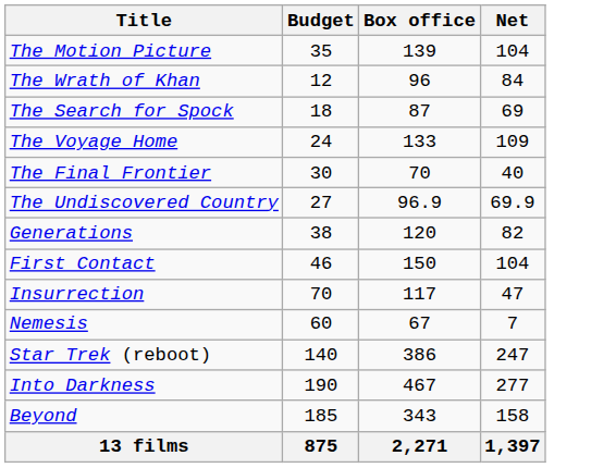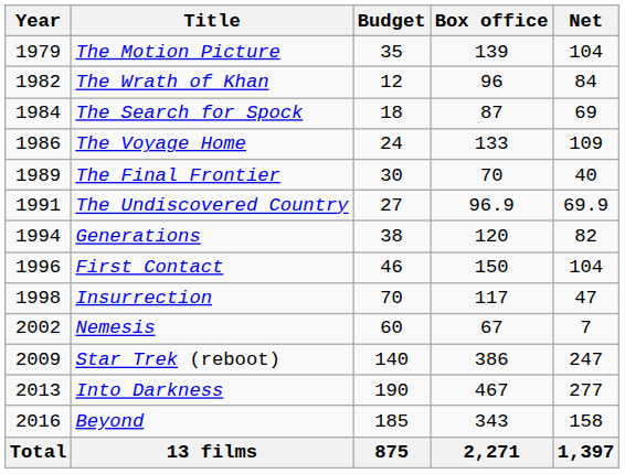 <table class="wikitable sortable" style="text-align: center;">
 <tr>
+<th>Year</th>
 <th>Title</th>
 <th>Budget</th>
 <th>Box office</th>
 <th>Net</th>
 </tr>
 <tr>
+<td>1979</td>
 <td style="text-align: left;"><em><a href='#'>The Motion Picture</a></em></td>
 <td>35</td>
 <td>139</td>
 <td>104</td>
 </tr>
 <tr>
+<td>1982</td>
 <td style="text-align: left;"><em><a href='#'>The Wrath of Khan</a></em></td>
 <td>12</td>
 <td>96</td>
 <td>84</td>
 </tr>
 <tr>
+<td>1984</td>
 <td style="text-align: left;"><em><a href='#'>The Search for Spock</a></em></td>
 <td>18</td>
 <td>87</td>
 <td>69</td>
 </tr>
 <tr>
+<td>1986</td>
 <td style="text-align: left;"><em><a href='#'>The Voyage Home</a></em></td>
 <td>24</td>
 <td>133</td>
 <td>109</td>
 </tr>
 <tr>
+<td>1989</td>
 <td style="text-align: left;"><em><a href='#'>The Final Frontier</a></em></td>
 <td>30</td>
 <td>70</td>
 <td>40</td>
 </tr>
 <tr>
+<td>1991</td>
 <td style="text-align: left;"><em><a href='#'>The Undiscovered Country</a></em></td>
 <td>27</td>
 <td>96.9</td>
 <td>69.9</td>
 </tr>
 <tr>
+<td>1994</td>
 <td style="text-align: left;"><em><a href='#'>Generations</a></em></td>
 <td>38</td>
 <td>120</td>
 <td>82</td>
 </tr>
 <tr>
+<td>1996</td>
 <td style="text-align: left;"><em><a href='#'>First Contact</a></em></td>
 <td>46</td>
 <td>150</td>
 <td>104</td>
 </tr>
 <tr>
+<td>1998</td>
 <td style="text-align: left;"><em><a href='#'>Insurrection</a></em></td>
 <td>70</td>
 <td>117</td>
 <td>47</td>
 </tr>
 <tr>
+<td>2002</td>
 <td style="text-align: left;"><em><a href='#'>Nemesis</a></em></td>
 <td>60</td>
 <td>67</td>
 <td>7</td>
 </tr>
 <tr>
+<td>2009</td>
 <td style="text-align: left;"><em><a href='#'>Star Trek</a></em> (reboot)</td>
 <td>140</td>
 <td>386</td>
 <td>247</td>
 </tr>
 <tr>
+<td>2013</td>
 <td style="text-align: left;"><em><a href='#'>Into Darkness</a></em></td>
 <td>190</td>
 <td>467</td>
 <td>277</td>
 </tr>
 <tr>
+<td>2016</td>
 <td style="text-align: left;"><em><a href='#'>Beyond</a></em></td>
 <td>185</td>
 <td>343</td>
 <td>158</td>
 </tr>
 <tr>
+<th>Total</th>
 <th>13 films</th>
 <th>875</th>
 <th>2,271</th>
 <th>1,397</th>
 </tr>
 </table>
